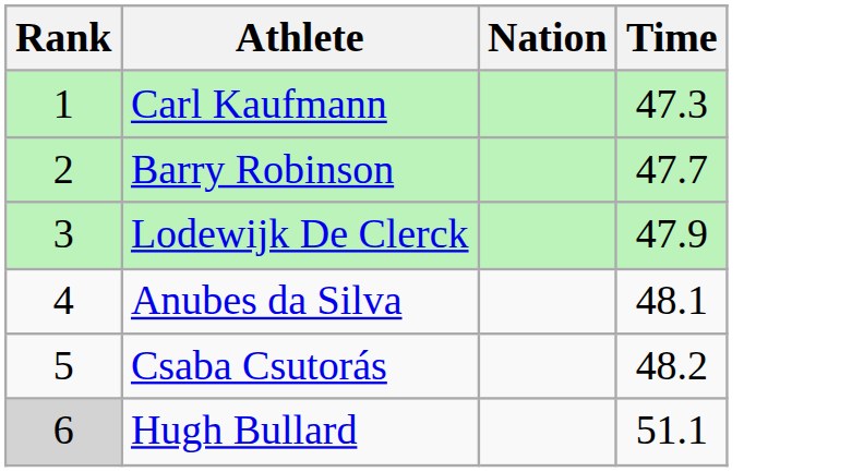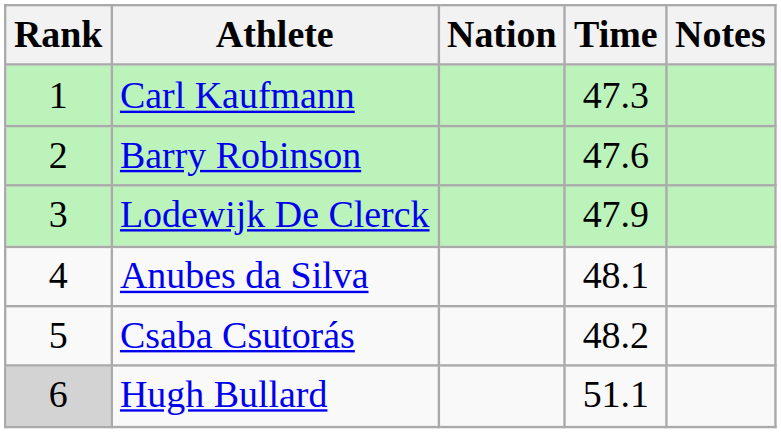 <table class="wikitable sortable" style="text-align:center">
 <tr>
 <th>Rank</th>
 <th>Athlete</th>
 <th>Nation</th>
 <th>Time</th>
+<th>Notes</th>
 </tr>
 <tr bgcolor=bbf3bb>
 <td>1</td>
 <td align=left><a href='#'>Carl Kaufmann</a></td>
 <td align=left></td>
 <td>47.3</td>
+<td></td>
 </tr>
 <tr align=center bgcolor=bbf3bb>
 <td>2</td>
 <td align=left><a href='#'>Barry Robinson</a></td>
 <td align=left></td>
-<td>47.7</td>
+<td>47.6</td>
+<td></td>
 </tr>
 <tr align=center bgcolor=bbf3bb>
 <td>3</td>
 <td align=left><a href='#'>Lodewijk De Clerck</a></td>
 <td align=left></td>
 <td>47.9</td>
+<td></td>
 </tr>
 <tr align=center>
 <td>4</td>
 <td align=left><a href='#'>Anubes da Silva</a></td>
 <td align=left></td>
 <td>48.1</td>
+<td></td>
 </tr>
 <tr align=center>
 <td>5</td>
 <td align=left><a href='#'>Csaba Csutorás</a></td>
 <td align=left></td>
 <td>48.2</td>
+<td></td>
 </tr>
 <tr align=center>
 <td style="background: lightgrey;">6</td>
 <td align=left><a href='#'>Hugh Bullard</a></td>
 <td align=left></td>
 <td>51.1</td>
+<td></td>
 </tr>
 </table>
